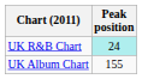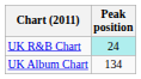 <table class="wikitable sortable">
 <tr>
 <th>Chart (2011)</th>
 <th>Peak <br>position</th>
 </tr>
 <tr>
 <td><a href='#'>UK R&B Chart</a></td>
 <td style="background: paleturquoise; text-align:center;">24</td>
 </tr>
 <tr>
 <td><a href='#'>UK Album Chart</a></td>
-<td style="text-align:center;">155</td>
+<td style="text-align:center;">134</td>
 </tr>
 </table>
